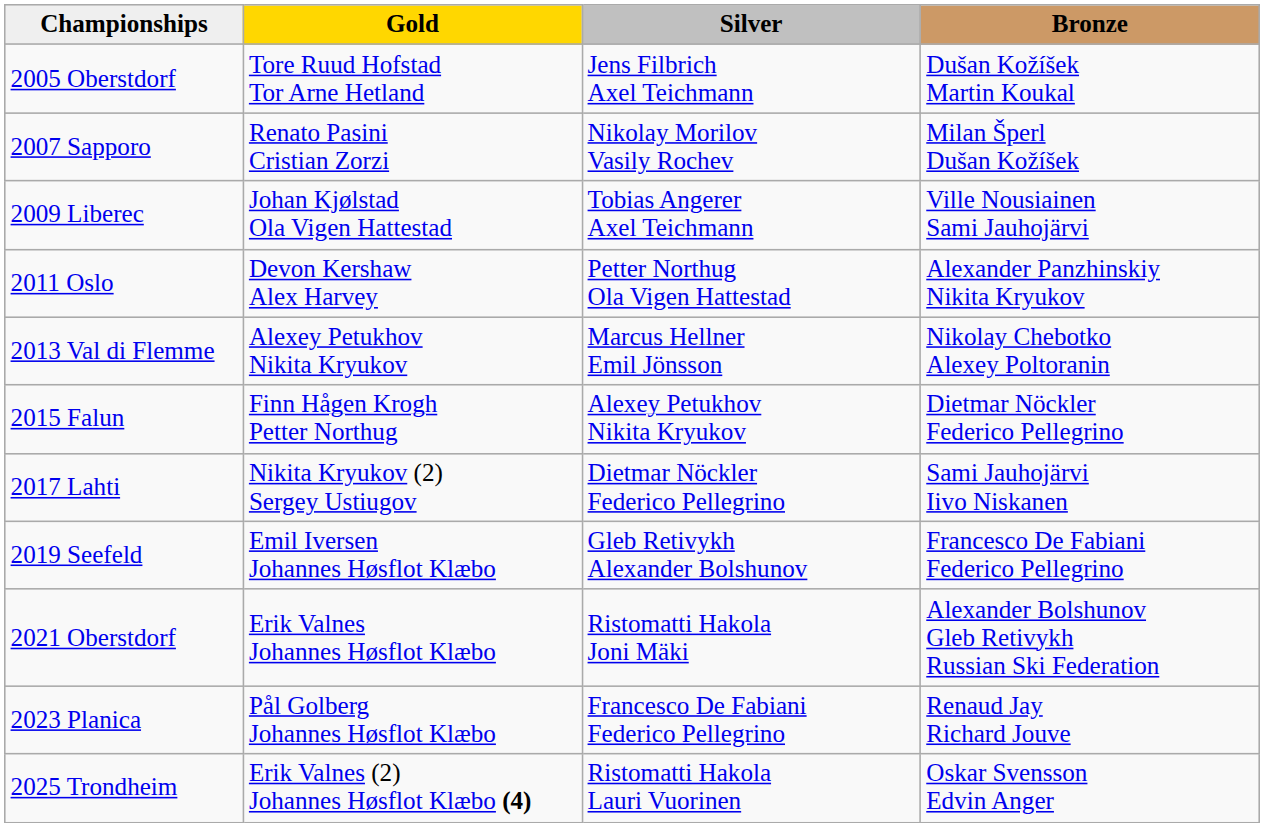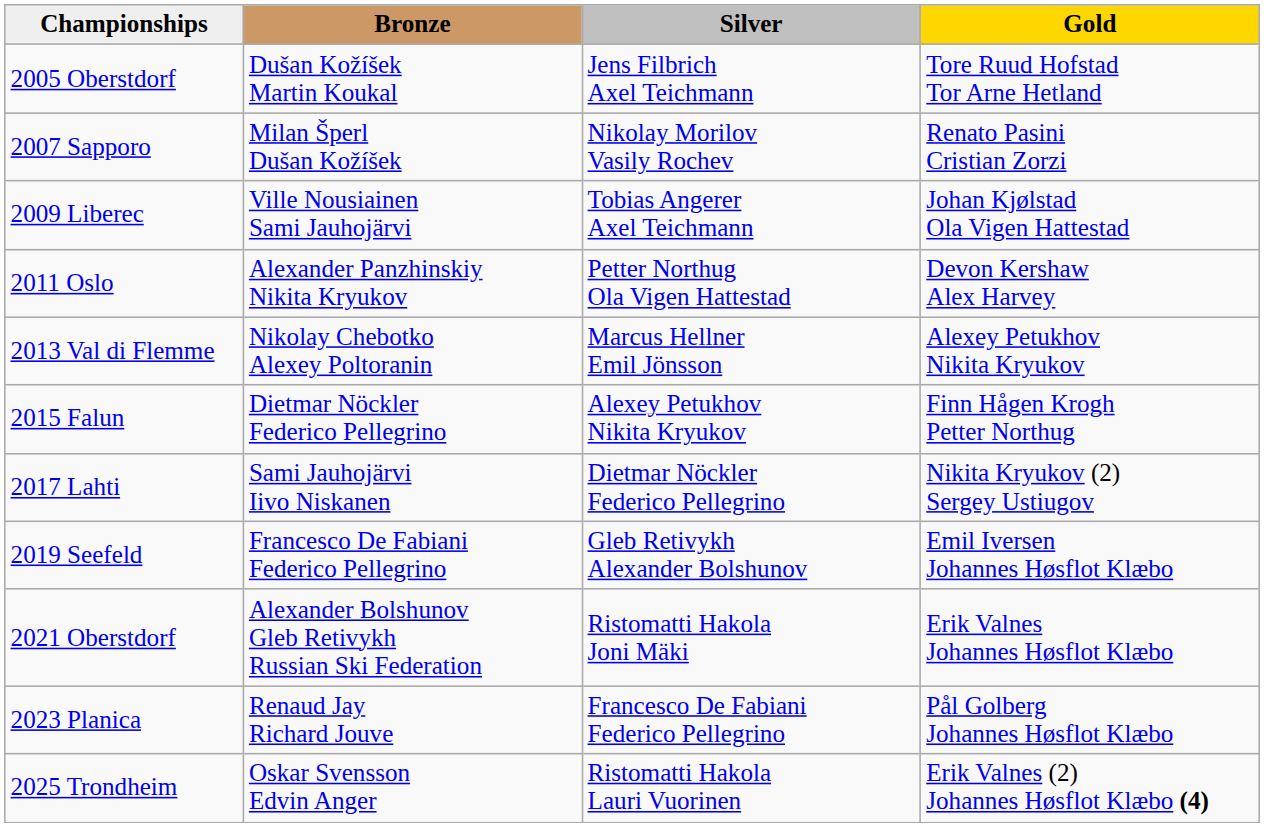 <table class="wikitable sortable" style="width:800px;">
 <tr>
 <th style="width:19%; background:#efefef;">Championships</th>
+<th style="width:27%; background:#CC9966">Bronze</th>
+<th style="width:27%; background:silver">Silver</th>
 <th style="width:27%; background:gold">Gold</th>
-<th style="width:27%; background:silver">Silver</th>
-<th style="width:27%; background:#CC9966">Bronze</th>
 </tr>
 <tr>
 <td><a href='#'>2005 Oberstdorf</a></td>
+<td><a href='#'>Dušan Kožíšek</a><br><a href='#'>Martin Koukal</a><br></td>
+<td><a href='#'>Jens Filbrich</a><br><a href='#'>Axel Teichmann</a><br></td>
 <td><a href='#'>Tore Ruud Hofstad</a><br><a href='#'>Tor Arne Hetland</a><br></td>
-<td><a href='#'>Jens Filbrich</a><br><a href='#'>Axel Teichmann</a><br></td>
-<td><a href='#'>Dušan Kožíšek</a><br><a href='#'>Martin Koukal</a><br></td>
 </tr>
 <tr>
 <td><a href='#'>2007 Sapporo</a></td>
+<td><a href='#'>Milan Šperl</a><br><a href='#'>Dušan Kožíšek</a><br></td>
+<td><a href='#'>Nikolay Morilov</a><br><a href='#'>Vasily Rochev</a><br></td>
 <td><a href='#'>Renato Pasini</a><br><a href='#'>Cristian Zorzi</a><br></td>
-<td><a href='#'>Nikolay Morilov</a><br><a href='#'>Vasily Rochev</a><br></td>
-<td><a href='#'>Milan Šperl</a><br><a href='#'>Dušan Kožíšek</a><br></td>
 </tr>
 <tr>
 <td><a href='#'>2009 Liberec</a></td>
+<td><a href='#'>Ville Nousiainen</a><br><a href='#'>Sami Jauhojärvi</a><br></td>
+<td><a href='#'>Tobias Angerer</a><br><a href='#'>Axel Teichmann</a><br></td>
 <td><a href='#'>Johan Kjølstad</a><br><a href='#'>Ola Vigen Hattestad</a><br></td>
-<td><a href='#'>Tobias Angerer</a><br><a href='#'>Axel Teichmann</a><br></td>
-<td><a href='#'>Ville Nousiainen</a><br><a href='#'>Sami Jauhojärvi</a><br></td>
 </tr>
 <tr>
 <td><a href='#'>2011 Oslo</a></td>
+<td><a href='#'>Alexander Panzhinskiy</a><br><a href='#'>Nikita Kryukov</a><br></td>
+<td><a href='#'>Petter Northug</a><br><a href='#'>Ola Vigen Hattestad</a><br></td>
 <td><a href='#'>Devon Kershaw</a><br><a href='#'>Alex Harvey</a><br></td>
-<td><a href='#'>Petter Northug</a><br><a href='#'>Ola Vigen Hattestad</a><br></td>
-<td><a href='#'>Alexander Panzhinskiy</a><br><a href='#'>Nikita Kryukov</a><br></td>
 </tr>
 <tr>
 <td><a href='#'>2013 Val di Flemme</a></td>
+<td><a href='#'>Nikolay Chebotko</a><br><a href='#'>Alexey Poltoranin</a><br></td>
+<td><a href='#'>Marcus Hellner</a><br><a href='#'>Emil Jönsson</a><br></td>
 <td><a href='#'>Alexey Petukhov</a><br><a href='#'>Nikita Kryukov</a><br></td>
-<td><a href='#'>Marcus Hellner</a><br><a href='#'>Emil Jönsson</a><br></td>
-<td><a href='#'>Nikolay Chebotko</a><br><a href='#'>Alexey Poltoranin</a><br></td>
 </tr>
 <tr>
 <td><a href='#'>2015 Falun</a></td>
+<td><a href='#'>Dietmar Nöckler</a><br><a href='#'>Federico Pellegrino</a><br></td>
+<td><a href='#'>Alexey Petukhov</a><br><a href='#'>Nikita Kryukov</a><br></td>
 <td><a href='#'>Finn Hågen Krogh</a><br><a href='#'>Petter Northug</a><br></td>
-<td><a href='#'>Alexey Petukhov</a><br><a href='#'>Nikita Kryukov</a><br></td>
-<td><a href='#'>Dietmar Nöckler</a><br><a href='#'>Federico Pellegrino</a><br></td>
 </tr>
 <tr>
 <td><a href='#'>2017 Lahti</a></td>
+<td><a href='#'>Sami Jauhojärvi</a><br><a href='#'>Iivo Niskanen</a><br></td>
+<td><a href='#'>Dietmar Nöckler</a><br><a href='#'>Federico Pellegrino</a><br></td>
 <td><a href='#'>Nikita Kryukov</a> (2)<br><a href='#'>Sergey Ustiugov</a><br></td>
-<td><a href='#'>Dietmar Nöckler</a><br><a href='#'>Federico Pellegrino</a><br></td>
-<td><a href='#'>Sami Jauhojärvi</a><br><a href='#'>Iivo Niskanen</a><br></td>
 </tr>
 <tr>
 <td><a href='#'>2019 Seefeld</a></td>
+<td><a href='#'>Francesco De Fabiani</a><br><a href='#'>Federico Pellegrino</a><br></td>
+<td><a href='#'>Gleb Retivykh</a><br><a href='#'>Alexander Bolshunov</a><br></td>
 <td><a href='#'>Emil Iversen</a><br><a href='#'>Johannes Høsflot Klæbo</a><br></td>
-<td><a href='#'>Gleb Retivykh</a><br><a href='#'>Alexander Bolshunov</a><br></td>
-<td><a href='#'>Francesco De Fabiani</a><br><a href='#'>Federico Pellegrino</a><br></td>
 </tr>
 <tr>
 <td><a href='#'>2021 Oberstdorf</a></td>
+<td><a href='#'>Alexander Bolshunov</a><br><a href='#'>Gleb Retivykh</a><br> <a href='#'>Russian Ski Federation</a></td>
+<td><a href='#'>Ristomatti Hakola</a><br><a href='#'>Joni Mäki</a><br></td>
 <td><a href='#'>Erik Valnes</a><br><a href='#'>Johannes Høsflot Klæbo</a><br></td>
-<td><a href='#'>Ristomatti Hakola</a><br><a href='#'>Joni Mäki</a><br></td>
-<td><a href='#'>Alexander Bolshunov</a><br><a href='#'>Gleb Retivykh</a><br> <a href='#'>Russian Ski Federation</a></td>
 </tr>
 <tr>
 <td><a href='#'>2023 Planica</a></td>
+<td><a href='#'>Renaud Jay</a><br><a href='#'>Richard Jouve</a><br></td>
+<td><a href='#'>Francesco De Fabiani</a><br><a href='#'>Federico Pellegrino</a><br></td>
 <td><a href='#'>Pål Golberg</a><br><a href='#'>Johannes Høsflot Klæbo</a><br></td>
-<td><a href='#'>Francesco De Fabiani</a><br><a href='#'>Federico Pellegrino</a><br></td>
-<td><a href='#'>Renaud Jay</a><br><a href='#'>Richard Jouve</a><br></td>
 </tr>
 <tr>
 <td><a href='#'>2025 Trondheim</a></td>
+<td><a href='#'>Oskar Svensson</a><br><a href='#'>Edvin Anger</a><br></td>
+<td><a href='#'>Ristomatti Hakola</a><br><a href='#'>Lauri Vuorinen</a><br></td>
 <td><a href='#'>Erik Valnes</a> (2)<br><a href='#'>Johannes Høsflot Klæbo</a> <strong>(4)</strong><br></td>
-<td><a href='#'>Ristomatti Hakola</a><br><a href='#'>Lauri Vuorinen</a><br></td>
-<td><a href='#'>Oskar Svensson</a><br><a href='#'>Edvin Anger</a><br></td>
 </tr>
 </table>
